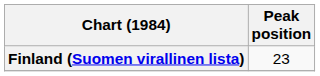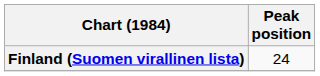 <table class="wikitable sortable plainrowheaders" style="text-align:center">
 <tr>
 <th scope="col">Chart (1984)</th>
 <th scope="col">Peak<br>position</th>
 </tr>
 <tr>
 <th scope="row">Finland (<a href='#'>Suomen virallinen lista</a>)</th>
-<td>23</td>
+<td>24</td>
 </tr>
 <tr>
 </tr>
 <tr>
 </tr>
 </table>
